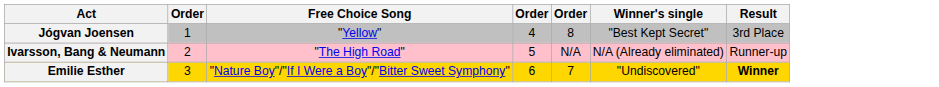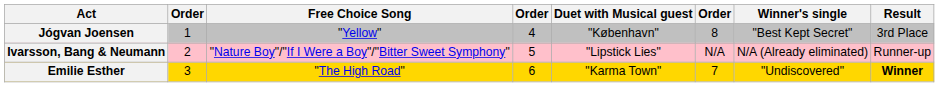 <table class="wikitable plainrowheaders" style="text-align:center;">
 <tr>
 <th>Act</th>
 <th>Order</th>
 <th>Free Choice Song</th>
 <th>Order</th>
+<th>Duet with Musical guest </th>
 <th>Order</th>
 <th>Winner's single</th>
 <th>Result</th>
 </tr>
 <tr bgcolor="silver">
 <th scope="row">Jógvan Joensen</th>
 <td>1</td>
 <td>"<a href='#'>Yellow</a>"</td>
 <td>4</td>
+<td>"København" </td>
 <td>8</td>
 <td>"Best Kept Secret"</td>
 <td>3rd Place</td>
 </tr>
 <tr bgcolor="pink">
 <th scope="row">Ivarsson, Bang & Neumann</th>
 <td>2</td>
-<td>"<a href='#'>The High Road</a>"</td>
+<td>"<a href='#'>Nature Boy</a>"/"<a href='#'>If I Were a Boy</a>"/"<a href='#'>Bitter Sweet Symphony</a>"</td>
 <td>5</td>
+<td>"Lipstick Lies" </td>
 <td>N/A</td>
 <td>N/A (Already eliminated)</td>
 <td>Runner-up</td>
 </tr>
 <tr bgcolor="gold">
 <th scope="row">Emilie Esther</th>
 <td>3</td>
-<td>"<a href='#'>Nature Boy</a>"/"<a href='#'>If I Were a Boy</a>"/"<a href='#'>Bitter Sweet Symphony</a>"</td>
+<td>"<a href='#'>The High Road</a>"</td>
 <td>6</td>
+<td>"Karma Town" </td>
 <td>7</td>
 <td>"Undiscovered"</td>
 <td><strong>Winner</strong></td>
 </tr>
 </table>
